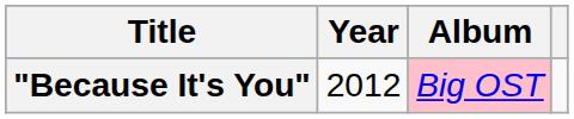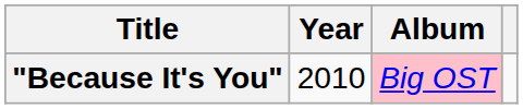 <table class="wikitable plainrowheaders" style="text-align:center;">
 <tr>
 <th scope="col" rowspan="1">Title</th>
 <th scope="col" rowspan="1">Year</th>
 <th scope="col" rowspan="1">Album</th>
 <th scope="col" class="unsortable" rowspan="1"></th>
 </tr>
 <tr>
 <th scope="row">"Because It's You"</th>
-<td>2012</td>
+<td>2010</td>
 <td style="background: pink;"><a href='#'><em>Big OST</em></a></td>
 <td style="text-align:center"></td>
 </tr>
 </table>
